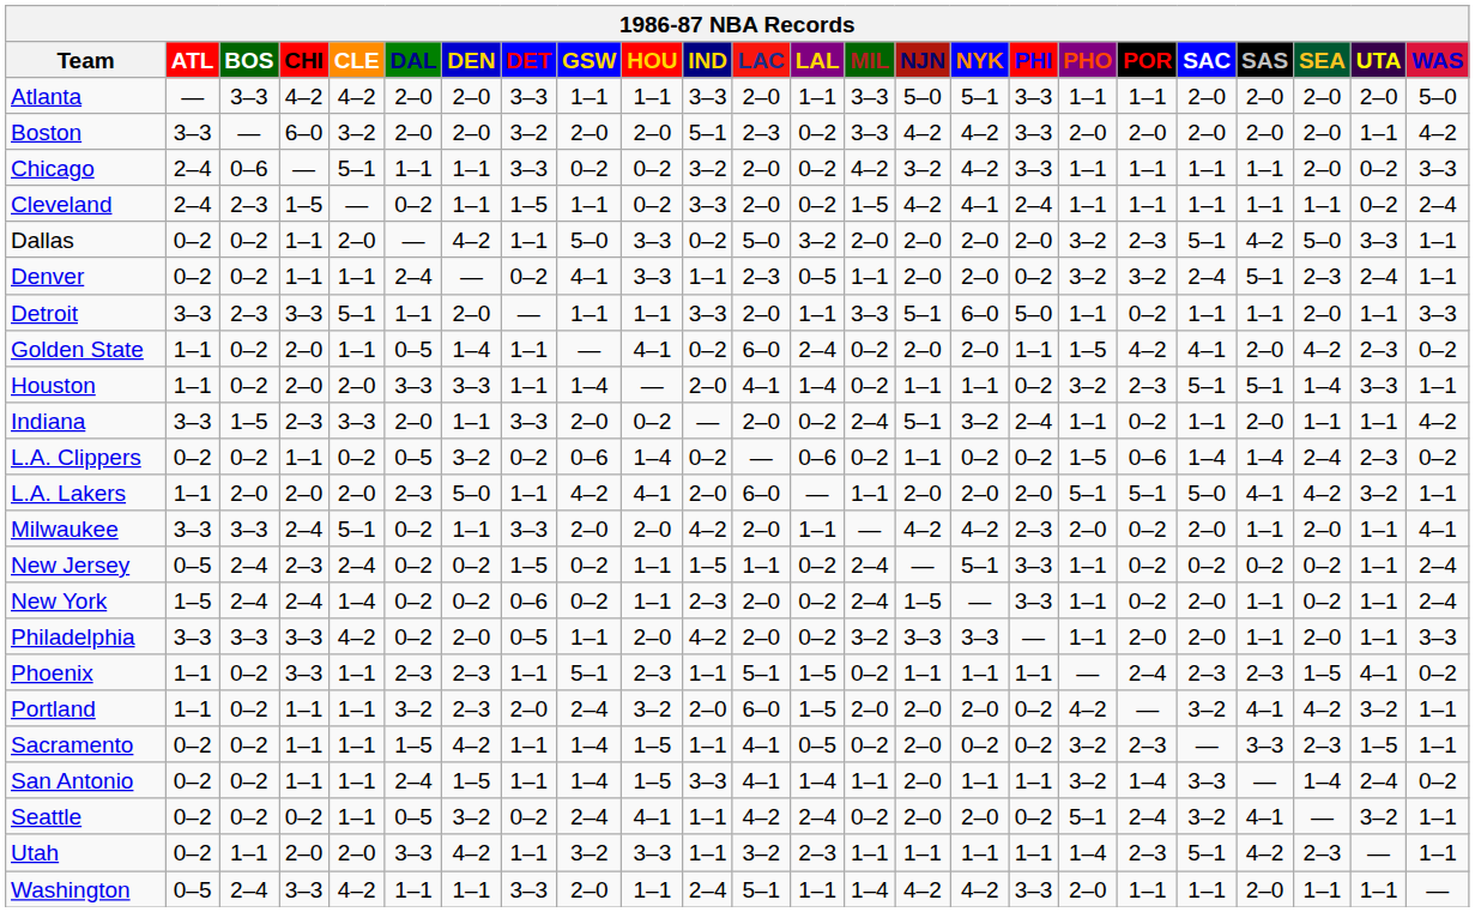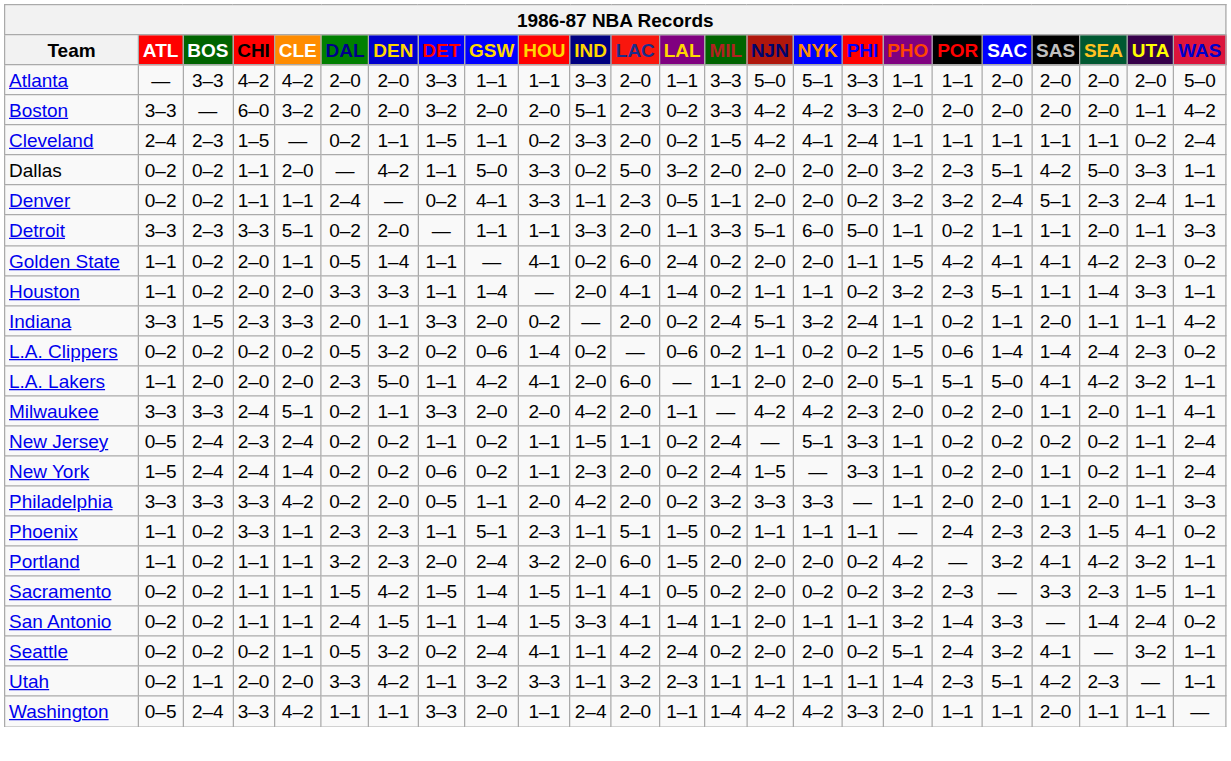 <table class="wikitable" style="font-size:95%; text-align:center;">
 <tr>
 <th colspan=24>1986-87 NBA Records</th>
 </tr>
 <tr>
 <th width=100>Team</th>
 <th style="background:#FF0000;color:#FFFFFF;width=35">ATL</th>
 <th style="background:#006400;color:#FFFFFF;width=35">BOS</th>
 <th style="background:#FF0000;color:#000000;width=35">CHI</th>
 <th style="background:#FF8C00;color:#FFFFFF;width=35">CLE</th>
 <th style="background:#008000;color:#00008B;width=35">DAL</th>
 <th style="background:#0000CD;color:#FFD700;width=35">DEN</th>
 <th style="background:#0000FF;color:#FF0000;width=35">DET</th>
 <th style="background:#0000FF;color:#FFD700;width=35">GSW</th>
 <th style="background:#FF0000;color:#FFD700;width=35">HOU</th>
 <th style="background:#000080;color:#FFD700;width=35">IND</th>
 <th style="background:#F9160D;color:#1A2E8B;width=35">LAC</th>
 <th style="background:#800080;color:#FFD700;width=35">LAL</th>
 <th style="background:#006400;color:#B22222;width=35">MIL</th>
 <th style="background:#B0170C;color:#00056D;width=35">NJN</th>
 <th style="background:#0000FF;color:#FF8C00;width=35">NYK</th>
 <th style="background:#FF0000;color:#0000FF;width=35">PHI</th>
 <th style="background:#800080;color:#FF4500;width=35">PHO</th>
 <th style="background:#000000;color:#FF0000;width=35">POR</th>
 <th style="background:#0000FF;color:#FFFFFF;width=35">SAC</th>
 <th style="background:#000000;color:#C0C0C0;width=35">SAS</th>
 <th style="background:#005831;color:#FFC322;width=35">SEA</th>
 <th style="background:#36004A;color:#FFFF00;width=35">UTA</th>
 <th style="background:#DC143C;color:#0000CD;width=35">WAS</th>
 </tr>
 <tr>
 <td style="text-align:left;"><a href='#'>Atlanta</a></td>
 <td>—</td>
 <td>3–3</td>
 <td>4–2</td>
 <td>4–2</td>
 <td>2–0</td>
 <td>2–0</td>
 <td>3–3</td>
 <td>1–1</td>
 <td>1–1</td>
 <td>3–3</td>
 <td>2–0</td>
 <td>1–1</td>
 <td>3–3</td>
 <td>5–0</td>
 <td>5–1</td>
 <td>3–3</td>
 <td>1–1</td>
 <td>1–1</td>
 <td>2–0</td>
 <td>2–0</td>
 <td>2–0</td>
 <td>2–0</td>
 <td>5–0</td>
 </tr>
 <tr>
 <td style="text-align:left;"><a href='#'>Boston</a></td>
 <td>3–3</td>
 <td>—</td>
 <td>6–0</td>
 <td>3–2</td>
 <td>2–0</td>
 <td>2–0</td>
 <td>3–2</td>
 <td>2–0</td>
 <td>2–0</td>
 <td>5–1</td>
 <td>2–3</td>
 <td>0–2</td>
 <td>3–3</td>
 <td>4–2</td>
 <td>4–2</td>
 <td>3–3</td>
 <td>2–0</td>
 <td>2–0</td>
 <td>2–0</td>
 <td>2–0</td>
 <td>2–0</td>
 <td>1–1</td>
 <td>4–2</td>
-</tr>
-<tr>
-<td style="text-align:left;"><a href='#'>Chicago</a></td>
-<td>2–4</td>
-<td>0–6</td>
-<td>—</td>
-<td>5–1</td>
-<td>1–1</td>
-<td>1–1</td>
-<td>3–3</td>
-<td>0–2</td>
-<td>0–2</td>
-<td>3–2</td>
-<td>2–0</td>
-<td>0–2</td>
-<td>4–2</td>
-<td>3–2</td>
-<td>4–2</td>
-<td>3–3</td>
-<td>1–1</td>
-<td>1–1</td>
-<td>1–1</td>
-<td>1–1</td>
-<td>2–0</td>
-<td>0–2</td>
-<td>3–3</td>
 </tr>
 <tr>
 <td style="text-align:left;"><a href='#'>Cleveland</a></td>
 <td>2–4</td>
 <td>2–3</td>
 <td>1–5</td>
 <td>—</td>
 <td>0–2</td>
 <td>1–1</td>
 <td>1–5</td>
 <td>1–1</td>
 <td>0–2</td>
 <td>3–3</td>
 <td>2–0</td>
 <td>0–2</td>
 <td>1–5</td>
 <td>4–2</td>
 <td>4–1</td>
 <td>2–4</td>
 <td>1–1</td>
 <td>1–1</td>
 <td>1–1</td>
 <td>1–1</td>
 <td>1–1</td>
 <td>0–2</td>
 <td>2–4</td>
 </tr>
 <tr>
 <td style="text-align:left;">Dallas</td>
 <td>0–2</td>
 <td>0–2</td>
 <td>1–1</td>
 <td>2–0</td>
 <td>—</td>
 <td>4–2</td>
 <td>1–1</td>
 <td>5–0</td>
 <td>3–3</td>
 <td>0–2</td>
 <td>5–0</td>
 <td>3–2</td>
 <td>2–0</td>
 <td>2–0</td>
 <td>2–0</td>
 <td>2–0</td>
 <td>3–2</td>
 <td>2–3</td>
 <td>5–1</td>
 <td>4–2</td>
 <td>5–0</td>
 <td>3–3</td>
 <td>1–1</td>
 </tr>
 <tr>
 <td style="text-align:left;"><a href='#'>Denver</a></td>
 <td>0–2</td>
 <td>0–2</td>
 <td>1–1</td>
 <td>1–1</td>
 <td>2–4</td>
 <td>—</td>
 <td>0–2</td>
 <td>4–1</td>
 <td>3–3</td>
 <td>1–1</td>
 <td>2–3</td>
 <td>0–5</td>
 <td>1–1</td>
 <td>2–0</td>
 <td>2–0</td>
 <td>0–2</td>
 <td>3–2</td>
 <td>3–2</td>
 <td>2–4</td>
 <td>5–1</td>
 <td>2–3</td>
 <td>2–4</td>
 <td>1–1</td>
 </tr>
 <tr>
 <td style="text-align:left;"><a href='#'>Detroit</a></td>
 <td>3–3</td>
 <td>2–3</td>
 <td>3–3</td>
 <td>5–1</td>
-<td>1–1</td>
+<td>0–2</td>
 <td>2–0</td>
 <td>—</td>
 <td>1–1</td>
 <td>1–1</td>
 <td>3–3</td>
 <td>2–0</td>
 <td>1–1</td>
 <td>3–3</td>
 <td>5–1</td>
 <td>6–0</td>
 <td>5–0</td>
 <td>1–1</td>
 <td>0–2</td>
 <td>1–1</td>
 <td>1–1</td>
 <td>2–0</td>
 <td>1–1</td>
 <td>3–3</td>
 </tr>
 <tr>
 <td style="text-align:left;"><a href='#'>Golden State</a></td>
 <td>1–1</td>
 <td>0–2</td>
 <td>2–0</td>
 <td>1–1</td>
 <td>0–5</td>
 <td>1–4</td>
 <td>1–1</td>
 <td>—</td>
 <td>4–1</td>
 <td>0–2</td>
 <td>6–0</td>
 <td>2–4</td>
 <td>0–2</td>
 <td>2–0</td>
 <td>2–0</td>
 <td>1–1</td>
 <td>1–5</td>
 <td>4–2</td>
 <td>4–1</td>
-<td>2–0</td>
+<td>4–1</td>
 <td>4–2</td>
 <td>2–3</td>
 <td>0–2</td>
 </tr>
 <tr>
 <td style="text-align:left;"><a href='#'>Houston</a></td>
 <td>1–1</td>
 <td>0–2</td>
 <td>2–0</td>
 <td>2–0</td>
 <td>3–3</td>
 <td>3–3</td>
 <td>1–1</td>
 <td>1–4</td>
 <td>—</td>
 <td>2–0</td>
 <td>4–1</td>
 <td>1–4</td>
 <td>0–2</td>
 <td>1–1</td>
 <td>1–1</td>
 <td>0–2</td>
 <td>3–2</td>
 <td>2–3</td>
 <td>5–1</td>
-<td>5–1</td>
+<td>1–1</td>
 <td>1–4</td>
 <td>3–3</td>
 <td>1–1</td>
 </tr>
 <tr>
 <td style="text-align:left;"><a href='#'>Indiana</a></td>
 <td>3–3</td>
 <td>1–5</td>
 <td>2–3</td>
 <td>3–3</td>
 <td>2–0</td>
 <td>1–1</td>
 <td>3–3</td>
 <td>2–0</td>
 <td>0–2</td>
 <td>—</td>
 <td>2–0</td>
 <td>0–2</td>
 <td>2–4</td>
 <td>5–1</td>
 <td>3–2</td>
 <td>2–4</td>
 <td>1–1</td>
 <td>0–2</td>
 <td>1–1</td>
 <td>2–0</td>
 <td>1–1</td>
 <td>1–1</td>
 <td>4–2</td>
 </tr>
 <tr>
 <td style="text-align:left;"><a href='#'>L.A. Clippers</a></td>
 <td>0–2</td>
 <td>0–2</td>
-<td>1–1</td>
+<td>0–2</td>
 <td>0–2</td>
 <td>0–5</td>
 <td>3–2</td>
 <td>0–2</td>
 <td>0–6</td>
 <td>1–4</td>
 <td>0–2</td>
 <td>—</td>
 <td>0–6</td>
 <td>0–2</td>
 <td>1–1</td>
 <td>0–2</td>
 <td>0–2</td>
 <td>1–5</td>
 <td>0–6</td>
 <td>1–4</td>
 <td>1–4</td>
 <td>2–4</td>
 <td>2–3</td>
 <td>0–2</td>
 </tr>
 <tr>
 <td style="text-align:left;"><a href='#'>L.A. Lakers</a></td>
 <td>1–1</td>
 <td>2–0</td>
 <td>2–0</td>
 <td>2–0</td>
 <td>2–3</td>
 <td>5–0</td>
 <td>1–1</td>
 <td>4–2</td>
 <td>4–1</td>
 <td>2–0</td>
 <td>6–0</td>
 <td>—</td>
 <td>1–1</td>
 <td>2–0</td>
 <td>2–0</td>
 <td>2–0</td>
 <td>5–1</td>
 <td>5–1</td>
 <td>5–0</td>
 <td>4–1</td>
 <td>4–2</td>
 <td>3–2</td>
 <td>1–1</td>
 </tr>
 <tr>
 <td style="text-align:left;"><a href='#'>Milwaukee</a></td>
 <td>3–3</td>
 <td>3–3</td>
 <td>2–4</td>
 <td>5–1</td>
 <td>0–2</td>
 <td>1–1</td>
 <td>3–3</td>
 <td>2–0</td>
 <td>2–0</td>
 <td>4–2</td>
 <td>2–0</td>
 <td>1–1</td>
 <td>—</td>
 <td>4–2</td>
 <td>4–2</td>
 <td>2–3</td>
 <td>2–0</td>
 <td>0–2</td>
 <td>2–0</td>
 <td>1–1</td>
 <td>2–0</td>
 <td>1–1</td>
 <td>4–1</td>
 </tr>
 <tr>
 <td style="text-align:left;"><a href='#'>New Jersey</a></td>
 <td>0–5</td>
 <td>2–4</td>
 <td>2–3</td>
 <td>2–4</td>
 <td>0–2</td>
 <td>0–2</td>
-<td>1–5</td>
+<td>1–1</td>
 <td>0–2</td>
 <td>1–1</td>
 <td>1–5</td>
 <td>1–1</td>
 <td>0–2</td>
 <td>2–4</td>
 <td>—</td>
 <td>5–1</td>
 <td>3–3</td>
 <td>1–1</td>
 <td>0–2</td>
 <td>0–2</td>
 <td>0–2</td>
 <td>0–2</td>
 <td>1–1</td>
 <td>2–4</td>
 </tr>
 <tr>
 <td style="text-align:left;"><a href='#'>New York</a></td>
 <td>1–5</td>
 <td>2–4</td>
 <td>2–4</td>
 <td>1–4</td>
 <td>0–2</td>
 <td>0–2</td>
 <td>0–6</td>
 <td>0–2</td>
 <td>1–1</td>
 <td>2–3</td>
 <td>2–0</td>
 <td>0–2</td>
 <td>2–4</td>
 <td>1–5</td>
 <td>—</td>
 <td>3–3</td>
 <td>1–1</td>
 <td>0–2</td>
 <td>2–0</td>
 <td>1–1</td>
 <td>0–2</td>
 <td>1–1</td>
 <td>2–4</td>
 </tr>
 <tr>
 <td style="text-align:left;"><a href='#'>Philadelphia</a></td>
 <td>3–3</td>
 <td>3–3</td>
 <td>3–3</td>
 <td>4–2</td>
 <td>0–2</td>
 <td>2–0</td>
 <td>0–5</td>
 <td>1–1</td>
 <td>2–0</td>
 <td>4–2</td>
 <td>2–0</td>
 <td>0–2</td>
 <td>3–2</td>
 <td>3–3</td>
 <td>3–3</td>
 <td>—</td>
 <td>1–1</td>
 <td>2–0</td>
 <td>2–0</td>
 <td>1–1</td>
 <td>2–0</td>
 <td>1–1</td>
 <td>3–3</td>
 </tr>
 <tr>
 <td style="text-align:left;"><a href='#'>Phoenix</a></td>
 <td>1–1</td>
 <td>0–2</td>
 <td>3–3</td>
 <td>1–1</td>
 <td>2–3</td>
 <td>2–3</td>
 <td>1–1</td>
 <td>5–1</td>
 <td>2–3</td>
 <td>1–1</td>
 <td>5–1</td>
 <td>1–5</td>
 <td>0–2</td>
 <td>1–1</td>
 <td>1–1</td>
 <td>1–1</td>
 <td>—</td>
 <td>2–4</td>
 <td>2–3</td>
 <td>2–3</td>
 <td>1–5</td>
 <td>4–1</td>
 <td>0–2</td>
 </tr>
 <tr>
 <td style="text-align:left;"><a href='#'>Portland</a></td>
 <td>1–1</td>
 <td>0–2</td>
 <td>1–1</td>
 <td>1–1</td>
 <td>3–2</td>
 <td>2–3</td>
 <td>2–0</td>
 <td>2–4</td>
 <td>3–2</td>
 <td>2–0</td>
 <td>6–0</td>
 <td>1–5</td>
 <td>2–0</td>
 <td>2–0</td>
 <td>2–0</td>
 <td>0–2</td>
 <td>4–2</td>
 <td>—</td>
 <td>3–2</td>
 <td>4–1</td>
 <td>4–2</td>
 <td>3–2</td>
 <td>1–1</td>
 </tr>
 <tr>
 <td style="text-align:left;"><a href='#'>Sacramento</a></td>
 <td>0–2</td>
 <td>0–2</td>
 <td>1–1</td>
 <td>1–1</td>
 <td>1–5</td>
 <td>4–2</td>
-<td>1–1</td>
+<td>1–5</td>
 <td>1–4</td>
 <td>1–5</td>
 <td>1–1</td>
 <td>4–1</td>
 <td>0–5</td>
 <td>0–2</td>
 <td>2–0</td>
 <td>0–2</td>
 <td>0–2</td>
 <td>3–2</td>
 <td>2–3</td>
 <td>—</td>
 <td>3–3</td>
 <td>2–3</td>
 <td>1–5</td>
 <td>1–1</td>
 </tr>
 <tr>
 <td style="text-align:left;"><a href='#'>San Antonio</a></td>
 <td>0–2</td>
 <td>0–2</td>
 <td>1–1</td>
 <td>1–1</td>
 <td>2–4</td>
 <td>1–5</td>
 <td>1–1</td>
 <td>1–4</td>
 <td>1–5</td>
 <td>3–3</td>
 <td>4–1</td>
 <td>1–4</td>
 <td>1–1</td>
 <td>2–0</td>
 <td>1–1</td>
 <td>1–1</td>
 <td>3–2</td>
 <td>1–4</td>
 <td>3–3</td>
 <td>—</td>
 <td>1–4</td>
 <td>2–4</td>
 <td>0–2</td>
 </tr>
 <tr>
 <td style="text-align:left;"><a href='#'>Seattle</a></td>
 <td>0–2</td>
 <td>0–2</td>
 <td>0–2</td>
 <td>1–1</td>
 <td>0–5</td>
 <td>3–2</td>
 <td>0–2</td>
 <td>2–4</td>
 <td>4–1</td>
 <td>1–1</td>
 <td>4–2</td>
 <td>2–4</td>
 <td>0–2</td>
 <td>2–0</td>
 <td>2–0</td>
 <td>0–2</td>
 <td>5–1</td>
 <td>2–4</td>
 <td>3–2</td>
 <td>4–1</td>
 <td>—</td>
 <td>3–2</td>
 <td>1–1</td>
 </tr>
 <tr>
 <td style="text-align:left;"><a href='#'>Utah</a></td>
 <td>0–2</td>
 <td>1–1</td>
 <td>2–0</td>
 <td>2–0</td>
 <td>3–3</td>
 <td>4–2</td>
 <td>1–1</td>
 <td>3–2</td>
 <td>3–3</td>
 <td>1–1</td>
 <td>3–2</td>
 <td>2–3</td>
 <td>1–1</td>
 <td>1–1</td>
 <td>1–1</td>
 <td>1–1</td>
 <td>1–4</td>
 <td>2–3</td>
 <td>5–1</td>
 <td>4–2</td>
 <td>2–3</td>
 <td>—</td>
 <td>1–1</td>
 </tr>
 <tr>
 <td style="text-align:left;"><a href='#'>Washington</a></td>
 <td>0–5</td>
 <td>2–4</td>
 <td>3–3</td>
 <td>4–2</td>
 <td>1–1</td>
 <td>1–1</td>
 <td>3–3</td>
 <td>2–0</td>
 <td>1–1</td>
 <td>2–4</td>
-<td>5–1</td>
+<td>2–0</td>
 <td>1–1</td>
 <td>1–4</td>
 <td>4–2</td>
 <td>4–2</td>
 <td>3–3</td>
 <td>2–0</td>
 <td>1–1</td>
 <td>1–1</td>
 <td>2–0</td>
 <td>1–1</td>
 <td>1–1</td>
 <td>—</td>
 </tr>
 </table>
